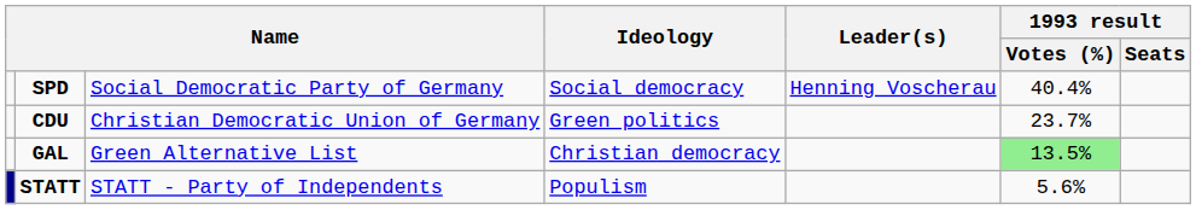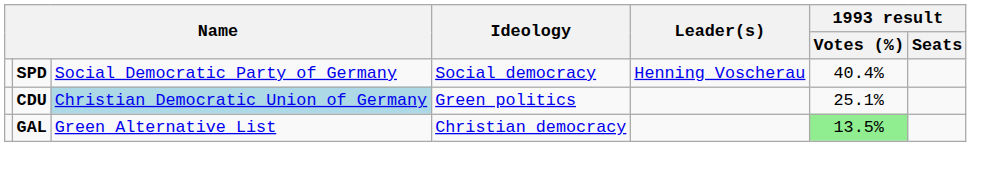 <table class="wikitable">
 <tr>
 <th rowspan=2 colspan=3>Name</th>
 <th rowspan=2>Ideology</th>
 <th rowspan=2>Leader(s)</th>
 <th colspan=2>1993 result</th>
 </tr>
 <tr>
 <th>Votes (%)</th>
 <th>Seats</th>
 </tr>
 <tr>
 <td bgcolor=></td>
 <td align=center><strong>SPD</strong></td>
 <td><a href='#'>Social Democratic Party of Germany</a><br></td>
 <td><a href='#'>Social democracy</a></td>
 <td><a href='#'>Henning Voscherau</a></td>
 <td align=center>40.4%</td>
 <td></td>
 </tr>
 <tr>
 <td bgcolor=></td>
 <td align=center><strong>CDU</strong></td>
-<td><a href='#'>Christian Democratic Union of Germany</a><br></td>
+<td style="background: lightblue;"><a href='#'>Christian Democratic Union of Germany</a><br></td>
 <td><a href='#'>Green politics</a></td>
 <td></td>
-<td align=center>23.7%</td>
+<td align=center>25.1%</td>
 <td></td>
 </tr>
 <tr>
 <td bgcolor=></td>
 <td align=center><strong>GAL</strong></td>
 <td><a href='#'>Green Alternative List</a><br></td>
 <td><a href='#'>Christian democracy</a></td>
 <td></td>
 <td align=center style="background: lightgreen;">13.5%</td>
 <td></td>
 </tr>
-<tr>
-<td bgcolor=darkblue></td>
-<td align=center><strong>STATT</strong></td>
-<td><a href='#'>STATT - Party of Independents</a><br></td>
-<td><a href='#'>Populism</a></td>
-<td></td>
-<td align=center>5.6%</td>
-<td></td>
-</tr>
 </table>
